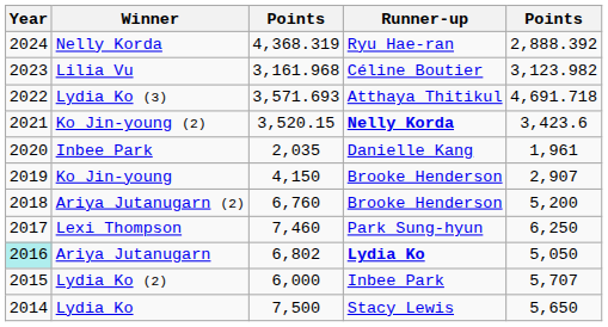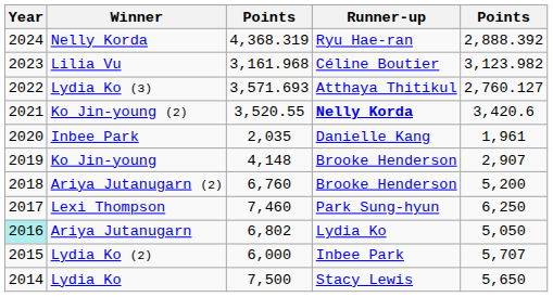 <table class="wikitable">
 <tr>
 <th>Year</th>
 <th>Winner</th>
 <th>Points</th>
 <th>Runner-up</th>
 <th>Points</th>
 </tr>
 <tr>
 <td align=center>2024</td>
 <td> <a href='#'>Nelly Korda</a></td>
 <td align=center>4,368.319</td>
 <td> <a href='#'>Ryu Hae-ran</a></td>
 <td align=center>2,888.392</td>
 </tr>
 <tr>
 <td align=center>2023</td>
 <td> <a href='#'>Lilia Vu</a></td>
 <td align=center>3,161.968</td>
 <td> <a href='#'>Céline Boutier</a></td>
 <td align=center>3,123.982</td>
 </tr>
 <tr>
 <td align=center>2022</td>
 <td> <a href='#'>Lydia Ko</a> <small>(3)</small></td>
 <td align=center>3,571.693</td>
 <td> <a href='#'>Atthaya Thitikul</a></td>
-<td align=center>4,691.718</td>
+<td align=center>2,760.127</td>
 </tr>
 <tr>
 <td align=center>2021</td>
 <td> <a href='#'>Ko Jin-young</a> <small>(2)</small></td>
-<td align=center>3,520.15</td>
+<td align=center>3,520.55</td>
 <td><strong> <a href='#'>Nelly Korda</a></strong></td>
-<td align=center>3,423.6</td>
+<td align=center>3,420.6</td>
 </tr>
 <tr>
 <td align=center>2020</td>
 <td> <a href='#'>Inbee Park</a></td>
 <td align=center>2,035</td>
 <td> <a href='#'>Danielle Kang</a></td>
 <td align=center>1,961</td>
 </tr>
 <tr>
 <td align=center>2019</td>
 <td> <a href='#'>Ko Jin-young</a></td>
-<td align=center>4,150</td>
+<td align=center>4,148</td>
 <td> <a href='#'>Brooke Henderson</a></td>
 <td align=center>2,907</td>
 </tr>
 <tr>
 <td align=center>2018</td>
 <td> <a href='#'>Ariya Jutanugarn</a> <small>(2)</small></td>
 <td align=center>6,760</td>
 <td> <a href='#'>Brooke Henderson</a></td>
 <td align=center>5,200</td>
 </tr>
 <tr>
 <td align=center>2017</td>
 <td> <a href='#'>Lexi Thompson</a></td>
 <td align=center>7,460</td>
 <td> <a href='#'>Park Sung-hyun</a></td>
 <td align=center>6,250</td>
 </tr>
 <tr>
 <td align=center style="background: paleturquoise;">2016</td>
 <td> <a href='#'>Ariya Jutanugarn</a></td>
 <td align=center>6,802</td>
-<td><strong> <a href='#'>Lydia Ko</a></strong></td>
+<td> <a href='#'>Lydia Ko</a></td>
 <td align=center>5,050</td>
 </tr>
 <tr>
 <td align=center>2015</td>
 <td> <a href='#'>Lydia Ko</a> <small>(2)</small></td>
 <td align=center>6,000</td>
 <td> <a href='#'>Inbee Park</a></td>
 <td align=center>5,707</td>
 </tr>
 <tr>
 <td align=center>2014</td>
 <td> <a href='#'>Lydia Ko</a></td>
 <td align=center>7,500</td>
 <td> <a href='#'>Stacy Lewis</a></td>
 <td align=center>5,650</td>
 </tr>
 </table>
